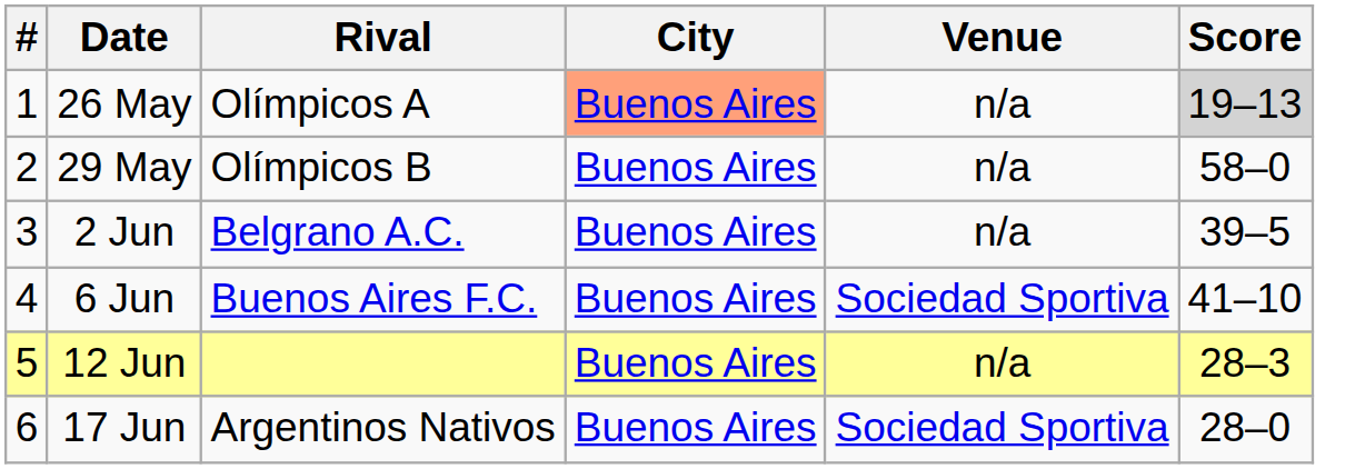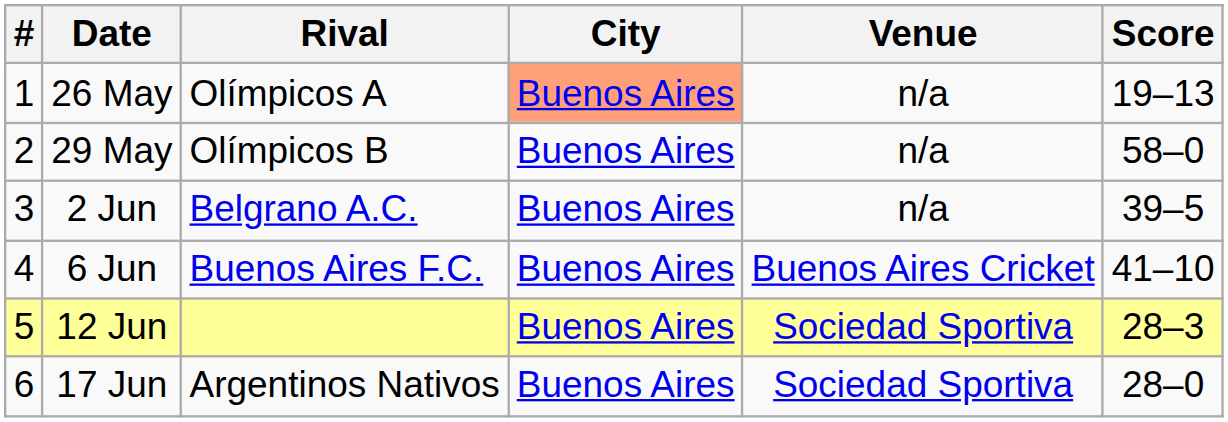 <table class="wikitable sortable" style="text-align:center">
 <tr>
 <th width= px>#</th>
 <th width= px>Date</th>
 <th width= px>Rival</th>
 <th width= px>City</th>
 <th width= px>Venue</th>
 <th width= px>Score</th>
 </tr>
 <tr>
 <td>1</td>
 <td>26 May</td>
 <td align=left>Olímpicos A </td>
 <td style="background: lightsalmon;"><a href='#'>Buenos Aires</a></td>
 <td>n/a</td>
-<td style="background: lightgrey;">19–13</td>
+<td>19–13</td>
 </tr>
 <tr>
 <td>2</td>
 <td>29 May</td>
 <td align=left>Olímpicos B </td>
 <td><a href='#'>Buenos Aires</a></td>
 <td>n/a</td>
 <td>58–0</td>
 </tr>
 <tr>
 <td>3</td>
 <td>2 Jun</td>
 <td align=left><a href='#'>Belgrano A.C.</a></td>
 <td><a href='#'>Buenos Aires</a></td>
 <td>n/a</td>
 <td>39–5</td>
 </tr>
 <tr>
 <td>4</td>
 <td>6 Jun</td>
 <td align=left><a href='#'>Buenos Aires F.C.</a></td>
 <td><a href='#'>Buenos Aires</a></td>
-<td><a href='#'>Sociedad Sportiva</a></td>
+<td><a href='#'>Buenos Aires Cricket</a></td>
 <td>41–10</td>
 </tr>
 <tr bgcolor=#ffff99>
 <td>5</td>
 <td>12 Jun</td>
 <td align=left> </td>
 <td><a href='#'>Buenos Aires</a></td>
-<td>n/a</td>
+<td><a href='#'>Sociedad Sportiva</a></td>
 <td>28–3</td>
 </tr>
 <tr>
 <td>6</td>
 <td>17 Jun</td>
 <td align=left>Argentinos Nativos </td>
 <td><a href='#'>Buenos Aires</a></td>
 <td><a href='#'>Sociedad Sportiva</a></td>
 <td>28–0</td>
 </tr>
 </table>
